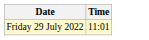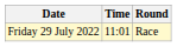 <table class="wikitable">
 <tr>
 <th>Date</th>
 <th>Time</th>
+<th>Round</th>
 </tr>
 <tr>
 <td style=background:lemonchiffon>Friday 29 July 2022</td>
 <td style=background:lemonchiffon>11:01</td>
+<td style=background:lemonchiffon>Race</td>
 </tr>
 </table>
